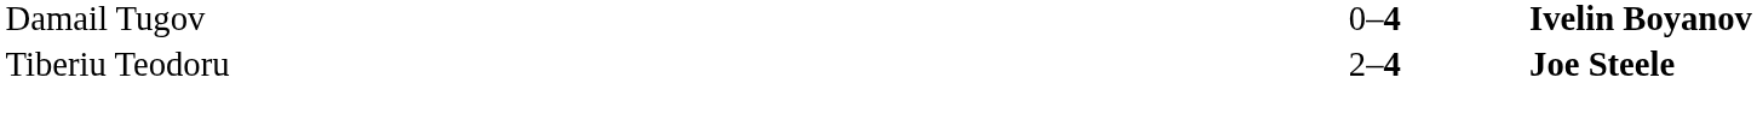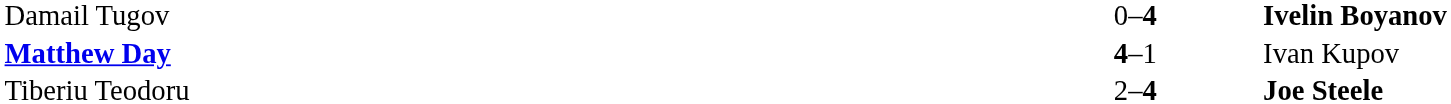 <table width="100%" cellspacing="1">
 <tr>
 <th width45%></th>
 <th width10%></th>
 <th width45%></th>
 </tr>
 <tr>
 <td> Damail Tugov</td>
 <td align="center">0–<strong>4</strong></td>
 <td> <strong>Ivelin Boyanov</strong></td>
 </tr>
 <tr>
+<td> <strong><a href='#'>Matthew Day</a></strong></td>
+<td align="center"><strong>4</strong>–1</td>
+<td> Ivan Kupov</td>
+</tr>
+<tr>
 <td> Tiberiu Teodoru</td>
 <td align="center">2–<strong>4</strong></td>
 <td> <strong>Joe Steele</strong></td>
 </tr>
 </table>
